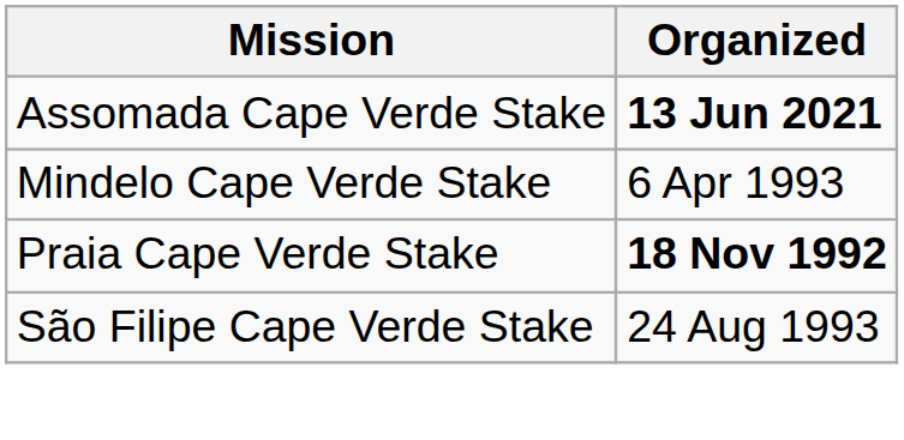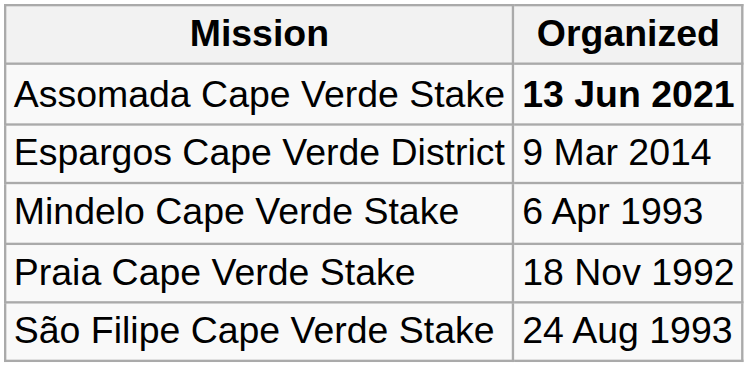 <table class="wikitable sortable">
 <tr>
 <th>Mission</th>
 <th data-sort-type=date>Organized</th>
 </tr>
 <tr>
 <td>Assomada Cape Verde Stake</td>
 <td><strong>13 Jun 2021</strong></td>
 </tr>
 <tr>
+<td>Espargos Cape Verde District</td>
+<td>9 Mar 2014</td>
+</tr>
+<tr>
 <td>Mindelo Cape Verde Stake</td>
 <td>6 Apr 1993</td>
 </tr>
 <tr>
 <td>Praia Cape Verde Stake</td>
-<td><strong>18 Nov 1992</strong></td>
+<td>18 Nov 1992</td>
 </tr>
 <tr>
 <td>São Filipe Cape Verde Stake</td>
 <td>24 Aug 1993</td>
 </tr>
 </table>
